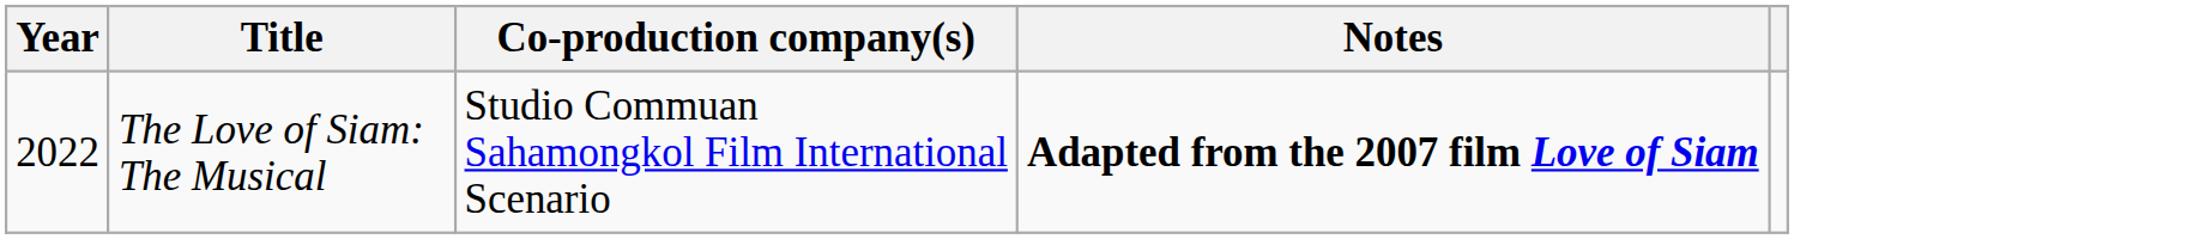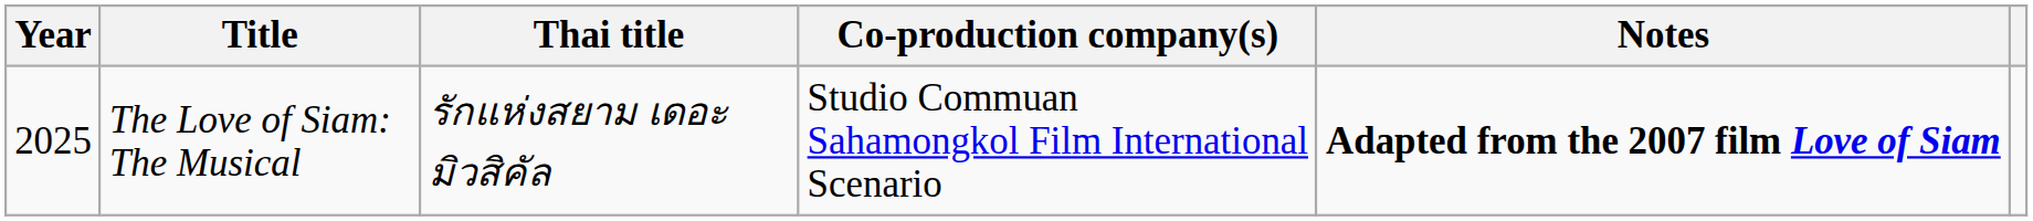 <table class="wikitable plainrowheaders sortable">
 <tr>
 <th>Year</th>
 <th width=125px>Title</th>
+<th width=150px> Thai title</th>
 <th class="unsortable">Co-production company(s)</th>
 <th class="unsortable">Notes</th>
 <th class="unsortable"></th>
 </tr>
 <tr>
-<td>2022</td>
+<td>2025</td>
 <td><em>The Love of Siam: The Musical</em></td>
+<td><em>รักแห่งสยาม เดอะมิวสิคัล</em></td>
 <td>Studio Commuan<br><a href='#'>Sahamongkol Film International</a><br>Scenario</td>
 <td><strong>Adapted from the 2007 film <em><a href='#'>Love of Siam</a></em></strong></td>
 <td></td>
 </tr>
 </table>
